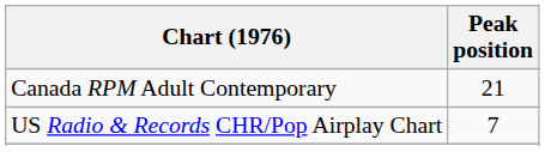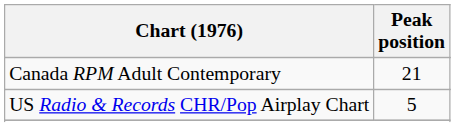 <table class="wikitable sortable">
 <tr>
 <th>Chart (1976)</th>
 <th>Peak<br>position</th>
 </tr>
 <tr>
 </tr>
 <tr>
 <td>Canada <em>RPM</em> Adult Contemporary</td>
 <td style="text-align:center;">21</td>
 </tr>
 <tr>
 </tr>
 <tr>
 </tr>
 <tr>
 <td>US  <em><a href='#'>Radio & Records</a></em> <a href='#'>CHR/Pop</a> Airplay Chart</td>
-<td align="center">7</td>
+<td align="center">5</td>
 </tr>
 <tr>
 </tr>
 <tr>
 </tr>
 <tr>
 </tr>
 </table>
